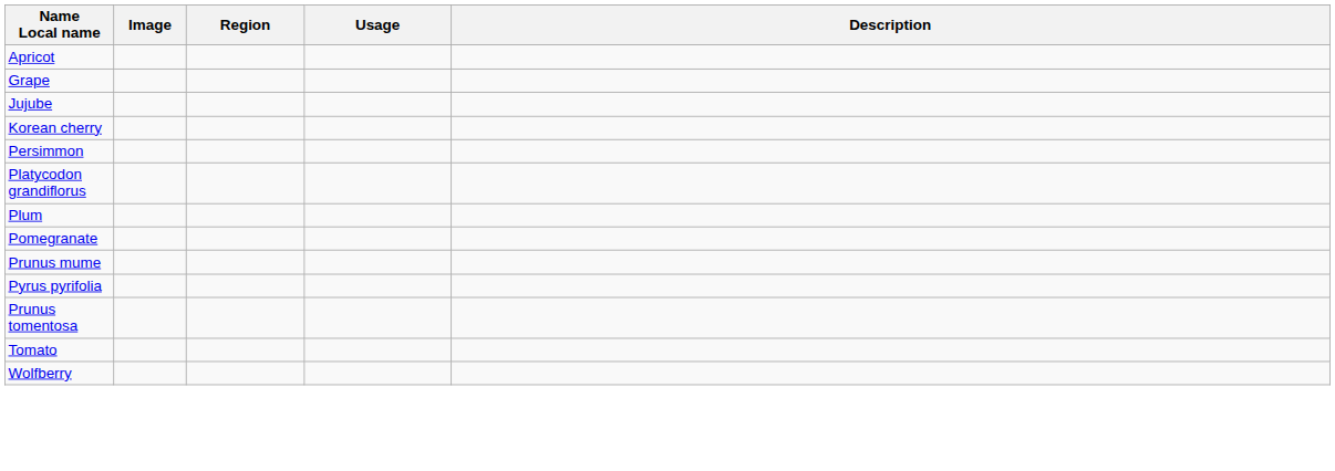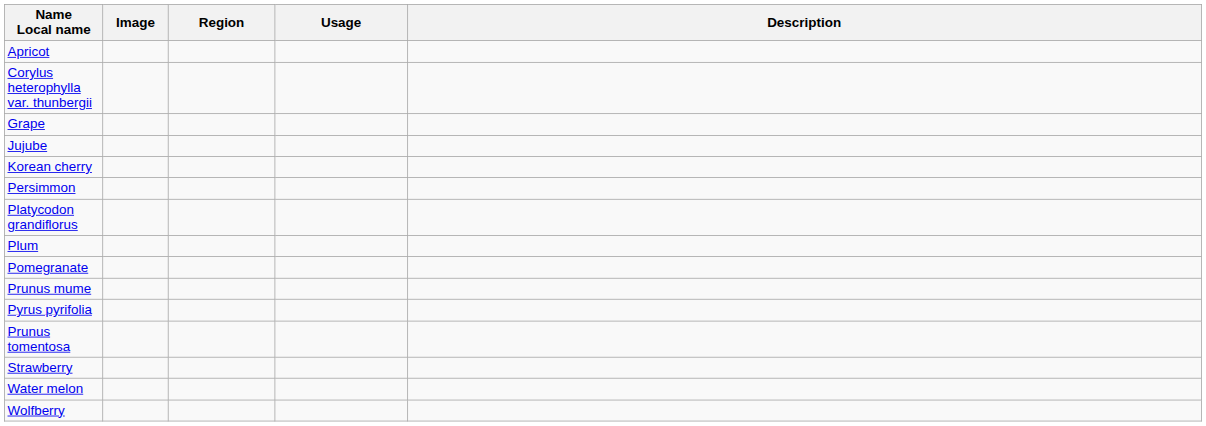 <table class="wikitable sortable" style="width:90%;">
 <tr>
 <th style="width:110px;">Name<br>Local name</th>
 <th style="width:70px;">Image</th>
 <th style="width:120px;">Region</th>
 <th style="width:150px;">Usage</th>
 <th>Description</th>
 </tr>
 <tr>
 <td><a href='#'>Apricot</a></td>
+<td></td>
+<td></td>
+<td></td>
+<td></td>
+</tr>
+<tr>
+<td><a href='#'>Corylus heterophylla var. thunbergii</a></td>
 <td></td>
 <td></td>
 <td></td>
 <td></td>
 </tr>
 <tr>
 <td><a href='#'>Grape</a></td>
 <td></td>
 <td></td>
 <td></td>
 <td></td>
 </tr>
 <tr 포도>
 <td><a href='#'>Jujube</a></td>
 <td></td>
 <td></td>
 <td></td>
 <td></td>
 </tr>
 <tr>
 <td><a href='#'>Korean cherry</a></td>
 <td></td>
 <td></td>
 <td></td>
 <td></td>
 </tr>
 <tr>
 <td><a href='#'>Persimmon</a></td>
 <td></td>
 <td></td>
 <td></td>
 <td></td>
 </tr>
 <tr>
 <td><a href='#'>Platycodon grandiflorus</a></td>
 <td></td>
 <td></td>
 <td></td>
 <td></td>
 </tr>
 <tr>
 <td><a href='#'>Plum</a></td>
 <td></td>
 <td></td>
 <td></td>
 <td></td>
 </tr>
 <tr>
 <td><a href='#'>Pomegranate</a></td>
 <td></td>
 <td></td>
 <td></td>
 <td></td>
 </tr>
 <tr 석류>
 <td><a href='#'>Prunus mume</a></td>
 <td></td>
 <td></td>
 <td></td>
 <td></td>
 </tr>
 <tr>
 <td><a href='#'>Pyrus pyrifolia</a></td>
 <td></td>
 <td></td>
 <td></td>
 <td></td>
 </tr>
 <tr>
 <td><a href='#'>Prunus tomentosa</a></td>
 <td></td>
 <td></td>
 <td></td>
 <td></td>
 </tr>
 <tr>
-<td><a href='#'>Tomato</a></td>
+<td><a href='#'>Strawberry</a></td>
+<td></td>
+<td></td>
+<td></td>
+<td></td>
+</tr>
+<tr>
+<td><a href='#'>Water melon</a></td>
 <td></td>
 <td></td>
 <td></td>
 <td></td>
 </tr>
 <tr>
 <td><a href='#'>Wolfberry</a></td>
 <td></td>
 <td></td>
 <td></td>
 <td></td>
 </tr>
 </table>
